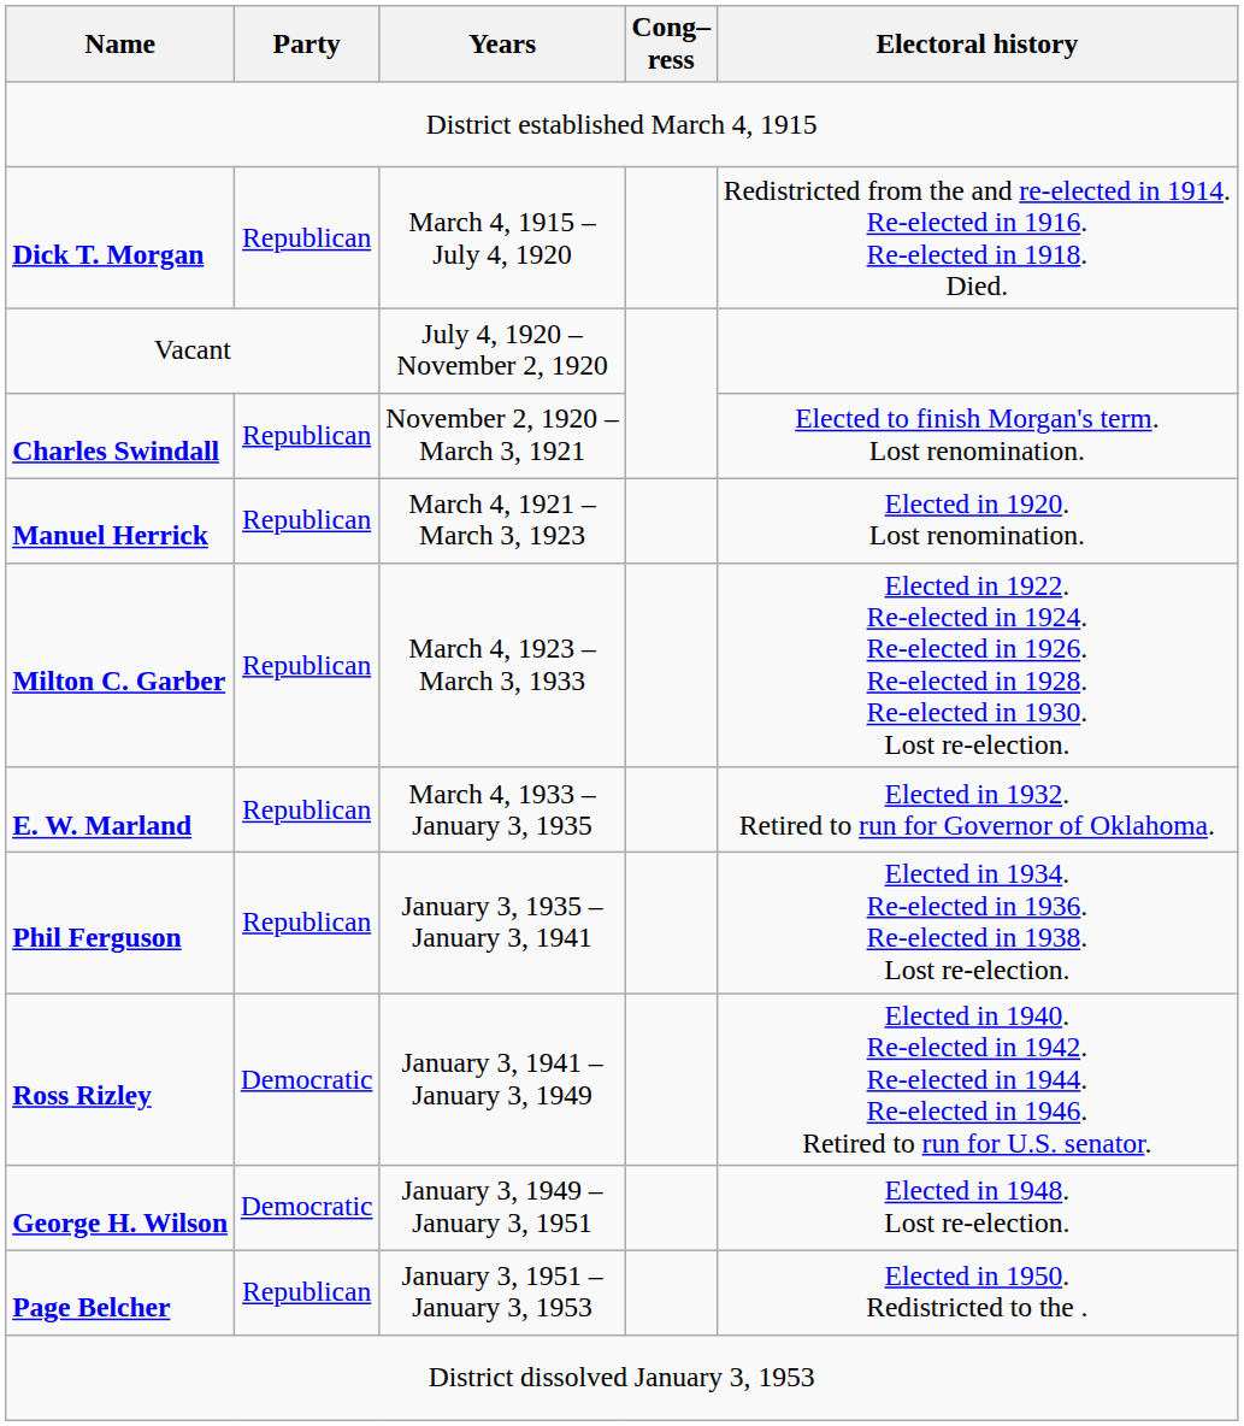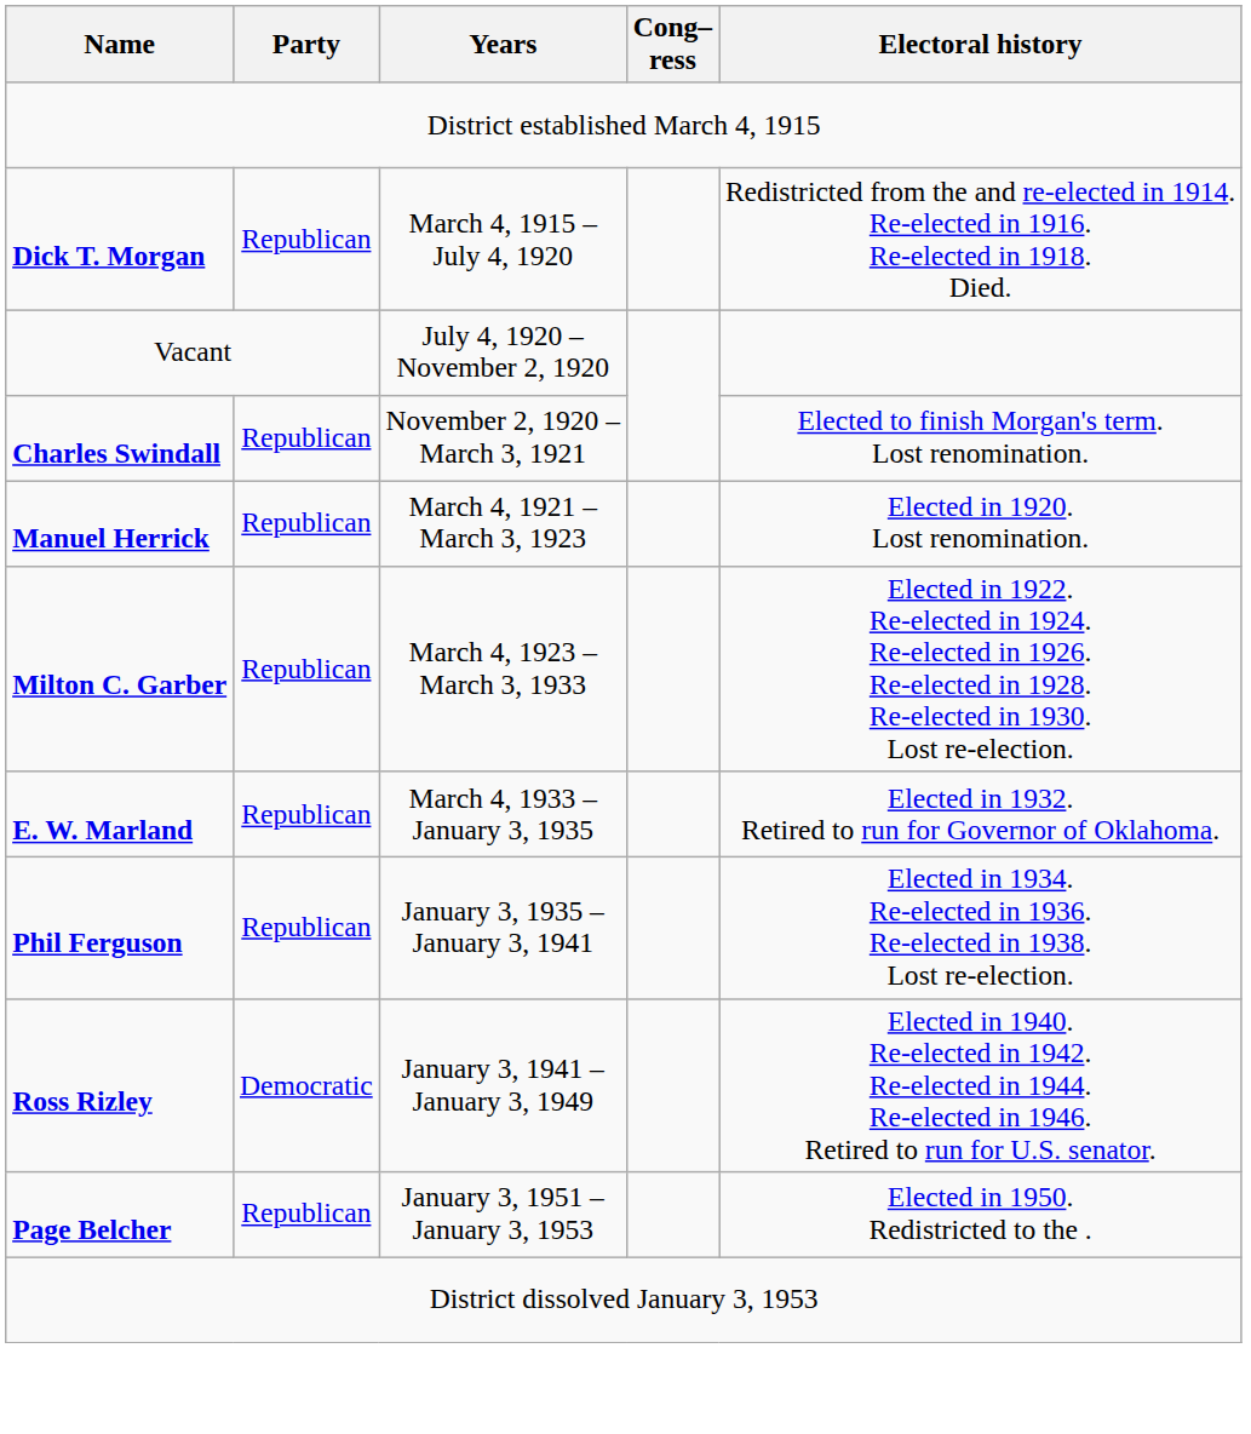 <table class=wikitable style="text-align:center">
 <tr>
 <th>Name</th>
 <th>Party</th>
 <th>Years</th>
 <th>Cong–<br>ress</th>
 <th>Electoral history</th>
 </tr>
 <tr style="height:3em">
 <td colspan=5>District established March 4, 1915</td>
 </tr>
 <tr style="height:3em">
 <td align=left nowrap><br><strong><a href='#'>Dick T. Morgan</a></strong><br></td>
 <td><a href='#'>Republican</a></td>
 <td nowrap>March 4, 1915 –<br>July 4, 1920</td>
 <td></td>
 <td>Redistricted from the  and <a href='#'>re-elected in 1914</a>.<br><a href='#'>Re-elected in 1916</a>.<br><a href='#'>Re-elected in 1918</a>.<br>Died.</td>
 </tr>
 <tr style="height:3em">
 <td colspan=2>Vacant</td>
 <td>July 4, 1920 –<br>November 2, 1920</td>
 <td rowspan=2></td>
 <td></td>
 </tr>
 <tr style="height:3em">
 <td align=left nowrap><br><strong><a href='#'>Charles Swindall</a></strong><br></td>
 <td><a href='#'>Republican</a></td>
 <td nowrap>November 2, 1920 –<br>March 3, 1921</td>
 <td><a href='#'>Elected to finish Morgan's term</a>.<br>Lost renomination.</td>
 </tr>
 <tr style="height:3em">
 <td align=left nowrap><br><strong><a href='#'>Manuel Herrick</a></strong><br></td>
 <td><a href='#'>Republican</a></td>
 <td nowrap>March 4, 1921 –<br>March 3, 1923</td>
 <td></td>
 <td><a href='#'>Elected in 1920</a>.<br>Lost renomination.</td>
 </tr>
 <tr style="height:3em">
 <td align=left nowrap><br><strong><a href='#'>Milton C. Garber</a></strong><br></td>
 <td><a href='#'>Republican</a></td>
 <td nowrap>March 4, 1923 –<br>March 3, 1933</td>
 <td></td>
 <td><a href='#'>Elected in 1922</a>.<br><a href='#'>Re-elected in 1924</a>.<br><a href='#'>Re-elected in 1926</a>.<br><a href='#'>Re-elected in 1928</a>.<br><a href='#'>Re-elected in 1930</a>.<br>Lost re-election.</td>
 </tr>
 <tr style="height:3em">
 <td align=left nowrap><br><strong><a href='#'>E. W. Marland</a></strong><br></td>
 <td><a href='#'>Republican</a></td>
 <td nowrap>March 4, 1933 –<br>January 3, 1935</td>
 <td></td>
 <td><a href='#'>Elected in 1932</a>.<br>Retired to <a href='#'>run for Governor of Oklahoma</a>.</td>
 </tr>
 <tr style="height:3em">
 <td align=left nowrap><br><strong><a href='#'>Phil Ferguson</a></strong><br></td>
 <td><a href='#'>Republican</a></td>
 <td nowrap>January 3, 1935 –<br>January 3, 1941</td>
 <td></td>
 <td><a href='#'>Elected in 1934</a>.<br><a href='#'>Re-elected in 1936</a>.<br><a href='#'>Re-elected in 1938</a>.<br>Lost re-election.</td>
 </tr>
 <tr style="height:3em">
 <td align=left nowrap><br><strong><a href='#'>Ross Rizley</a></strong><br></td>
 <td><a href='#'>Democratic</a></td>
 <td nowrap>January 3, 1941 –<br>January 3, 1949</td>
 <td></td>
 <td><a href='#'>Elected in 1940</a>.<br><a href='#'>Re-elected in 1942</a>.<br><a href='#'>Re-elected in 1944</a>.<br><a href='#'>Re-elected in 1946</a>.<br>Retired to <a href='#'>run for U.S. senator</a>.</td>
 </tr>
 <tr style="height:3em">
-<td align=left nowrap><br><strong><a href='#'>George H. Wilson</a></strong><br></td>
-<td><a href='#'>Democratic</a></td>
-<td nowrap>January 3, 1949 –<br>January 3, 1951</td>
-<td></td>
-<td><a href='#'>Elected in 1948</a>.<br>Lost re-election.</td>
-</tr>
-<tr style="height:3em">
 <td align=left nowrap><br><strong><a href='#'>Page Belcher</a></strong><br></td>
 <td><a href='#'>Republican</a></td>
 <td nowrap>January 3, 1951 –<br>January 3, 1953</td>
 <td></td>
 <td><a href='#'>Elected in 1950</a>.<br>Redistricted to the .</td>
 </tr>
 <tr style="height:3em">
 <td colspan=5>District dissolved January 3, 1953</td>
 </tr>
 </table>
